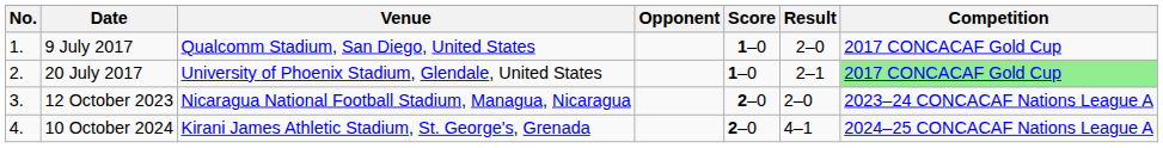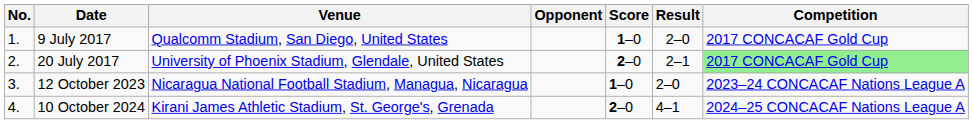 <table class="wikitable plainrowheaders">
 <tr>
 </tr>
 <tr>
 <th scope=col>No.</th>
 <th scope=col data-sort-type=date>Date</th>
 <th scope=col>Venue</th>
 <th scope=col>Opponent</th>
 <th scope=col>Score</th>
 <th scope=col>Result</th>
 <th scope=col>Competition</th>
 </tr>
 <tr>
 <td>1.</td>
 <td>9 July 2017</td>
 <td><a href='#'>Qualcomm Stadium</a>, <a href='#'>San Diego</a>, <a href='#'>United States</a></td>
 <td></td>
 <td align=center><strong>1</strong>–0</td>
 <td align=center>2–0</td>
 <td><a href='#'>2017 CONCACAF Gold Cup</a></td>
 </tr>
 <tr>
 <td>2.</td>
 <td>20 July 2017</td>
 <td><a href='#'>University of Phoenix Stadium</a>, <a href='#'>Glendale</a>, United States</td>
 <td></td>
-<td><strong>1</strong>–0</td>
+<td align=center><strong>2</strong>–0</td>
 <td align=center>2–1</td>
 <td style="background: lightgreen;"><a href='#'>2017 CONCACAF Gold Cup</a></td>
 </tr>
 <tr>
 <td>3.</td>
 <td>12 October 2023</td>
 <td><a href='#'>Nicaragua National Football Stadium</a>, <a href='#'>Managua</a>, <a href='#'>Nicaragua</a></td>
 <td></td>
-<td align=center><strong>2</strong>–0</td>
+<td><strong>1</strong>–0</td>
 <td>2–0</td>
 <td><a href='#'>2023–24 CONCACAF Nations League A</a></td>
 </tr>
 <tr>
 <td>4.</td>
 <td>10 October 2024</td>
 <td><a href='#'>Kirani James Athletic Stadium</a>, <a href='#'>St. George's</a>, <a href='#'>Grenada</a></td>
 <td></td>
 <td><strong>2</strong>–0</td>
 <td>4–1</td>
 <td><a href='#'>2024–25 CONCACAF Nations League A</a></td>
 </tr>
 </table>
